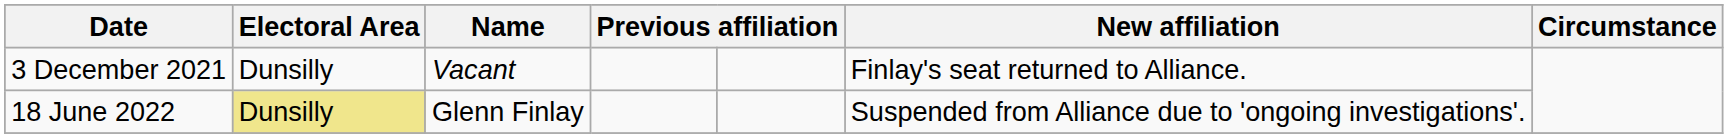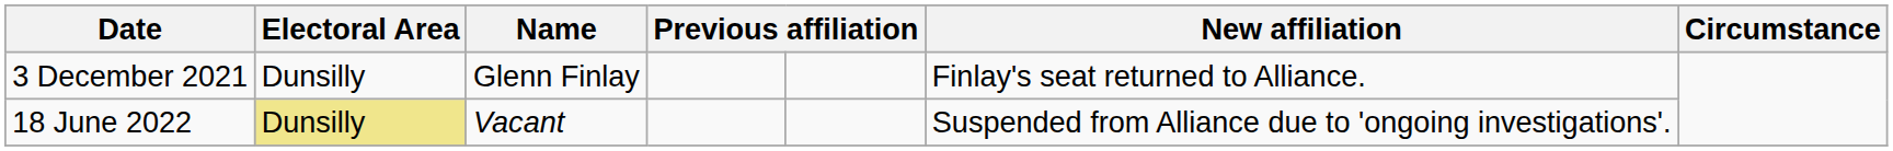 <table class="wikitable" style="font-size: 95%">
 <tr>
 <th>Date</th>
 <th>Electoral Area</th>
 <th>Name</th>
 <th colspan="2">Previous affiliation</th>
 <th colspan="2">New affiliation</th>
 <th>Circumstance</th>
 </tr>
 <tr>
 <td>3 December 2021</td>
 <td>Dunsilly</td>
-<td><em>Vacant</em></td>
+<td>Glenn Finlay</td>
 <td></td>
 <td></td>
 <td>Finlay's seat returned to Alliance.</td>
 </tr>
 <tr>
 <td>18 June 2022</td>
 <td style="background: khaki;">Dunsilly</td>
-<td>Glenn Finlay</td>
+<td><em>Vacant</em></td>
 <td></td>
 <td></td>
 <td>Suspended from Alliance due to 'ongoing investigations'.</td>
 </tr>
 </table>
